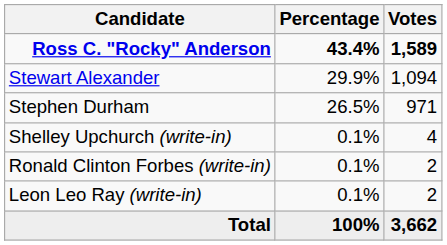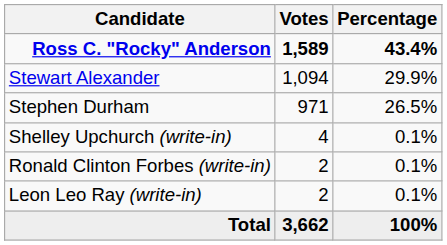 <table class="wikitable" style="text-align: right">
 <tr>
 <th>Candidate</th>
+<th>Votes</th>
 <th>Percentage</th>
-<th>Votes</th>
 </tr>
 <tr>
 <td><strong><a href='#'>Ross C. "Rocky" Anderson</a></strong></td>
+<td><strong>1,589</strong></td>
 <td><strong>43.4%</strong></td>
-<td><strong>1,589</strong></td>
 </tr>
 <tr>
 <td style="text-align:left;"><a href='#'>Stewart Alexander</a></td>
+<td>1,094</td>
 <td>29.9%</td>
-<td>1,094</td>
 </tr>
 <tr>
 <td style="text-align:left;">Stephen Durham</td>
+<td>971</td>
 <td>26.5%</td>
-<td>971</td>
 </tr>
 <tr>
 <td style="text-align:left;">Shelley Upchurch <em>(write-in)</em></td>
+<td>4</td>
 <td>0.1%</td>
-<td>4</td>
 </tr>
 <tr>
 <td style="text-align:left;">Ronald Clinton Forbes <em>(write-in)</em></td>
+<td>2</td>
 <td>0.1%</td>
-<td>2</td>
 </tr>
 <tr>
 <td style="text-align:left;">Leon Leo Ray <em>(write-in)</em></td>
+<td>2</td>
 <td>0.1%</td>
-<td>2</td>
 </tr>
 <tr style="background:#eee;">
 <td style="margin-right:0.50px"><strong>Total</strong></td>
+<td style="margin-right:0.50px"><strong>3,662</strong></td>
 <td style="margin-right:0.50px"><strong>100%</strong></td>
-<td style="margin-right:0.50px"><strong>3,662</strong></td>
 </tr>
 </table>
